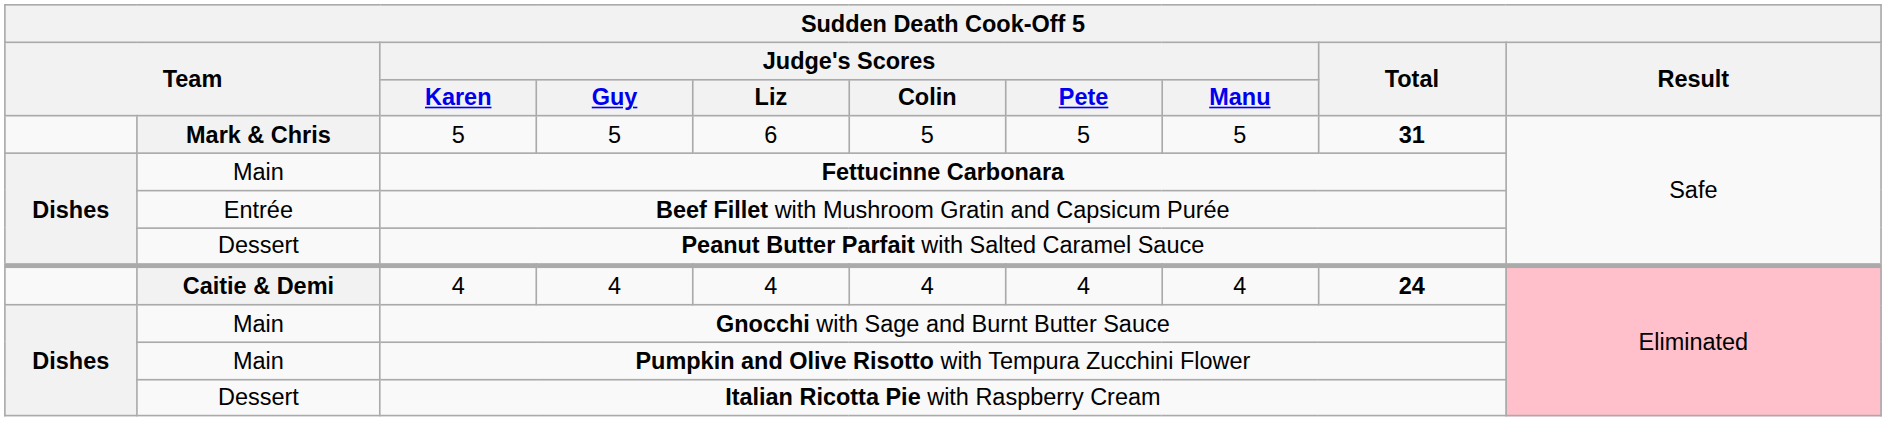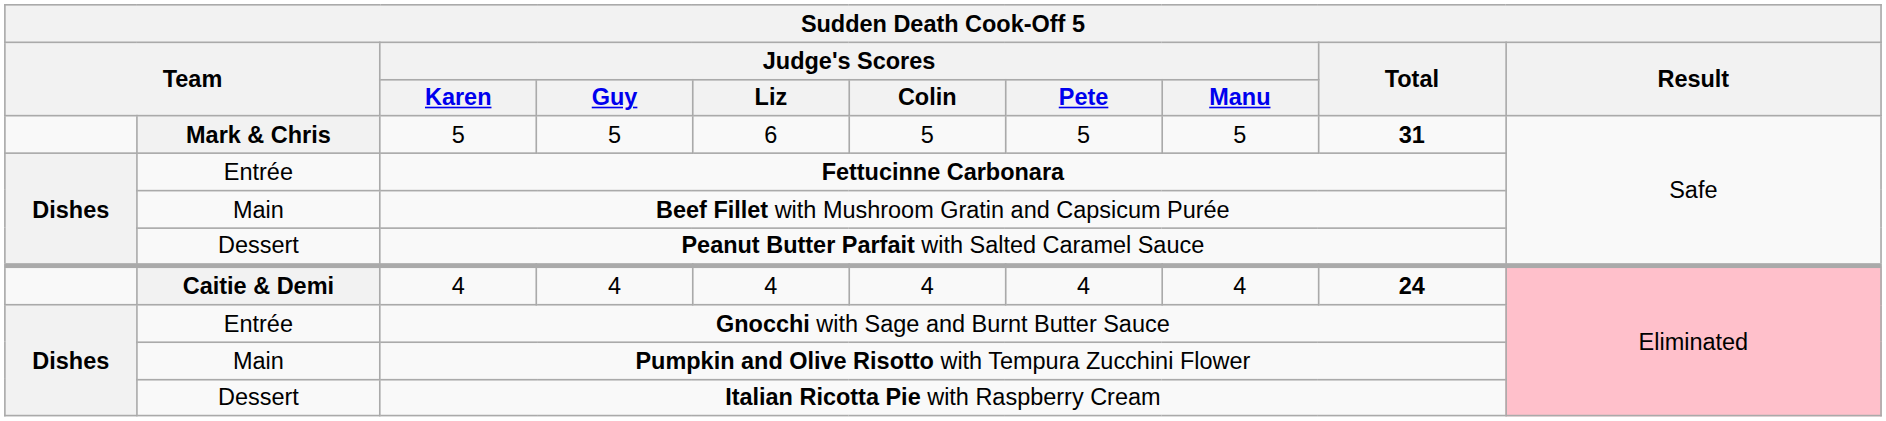 <table class="wikitable plainrowheaders" style="margin:1em auto; text-align:center; font-size:90%; width:80em;">
 <tr>
 <th colspan="10" >Sudden Death Cook-Off 5</th>
 </tr>
 <tr>
 <th rowspan="2" style="width:20%;" colspan="2">Team</th>
 <th colspan="6" style="width:50%;">Judge's Scores</th>
 <th rowspan="2" style="width:10%;">Total<br></th>
 <th rowspan="2" style="width:20%;">Result</th>
 </tr>
 <tr>
 <th style="width:50px;"><a href='#'>Karen</a></th>
 <th style="width:50px;"><a href='#'>Guy</a></th>
 <th style="width:50px;">Liz</th>
 <th style="width:50px;">Colin</th>
 <th style="width:50px;"><a href='#'>Pete</a></th>
 <th style="width:50px;"><a href='#'>Manu</a></th>
 </tr>
 <tr>
 <td></td>
 <th style="text-align:centre">Mark & Chris</th>
 <td>5</td>
 <td>5</td>
 <td>6</td>
 <td>5</td>
 <td>5</td>
 <td>5</td>
 <td><strong>31</strong></td>
 <td rowspan="4">Safe</td>
 </tr>
 <tr>
 <th rowspan="3">Dishes</th>
-<td>Main</td>
+<td>Entrée</td>
 <td colspan="7"><strong>Fettucinne Carbonara</strong></td>
 </tr>
 <tr>
-<td>Entrée</td>
+<td>Main</td>
 <td colspan="7"><strong>Beef Fillet</strong> with Mushroom Gratin and Capsicum Purée</td>
 </tr>
 <tr>
 <td>Dessert</td>
 <td colspan="7"><strong>Peanut Butter Parfait</strong> with Salted Caramel Sauce</td>
 </tr>
 <tr style="border-top:3px solid #aaa;">
 <td></td>
 <th style="text-align:centre">Caitie & Demi</th>
 <td>4</td>
 <td>4</td>
 <td>4</td>
 <td>4</td>
 <td>4</td>
 <td>4</td>
 <td><strong>24</strong></td>
 <td style="background:pink" rowspan="4">Eliminated</td>
 </tr>
 <tr>
 <th rowspan="3">Dishes</th>
-<td>Main</td>
+<td>Entrée</td>
 <td colspan="7"><strong>Gnocchi</strong> with Sage and Burnt Butter Sauce</td>
 </tr>
 <tr>
 <td>Main</td>
 <td colspan="7"><strong>Pumpkin and Olive Risotto</strong> with Tempura Zucchini Flower</td>
 </tr>
 <tr>
 <td>Dessert</td>
 <td colspan="7"><strong>Italian Ricotta Pie</strong> with Raspberry Cream</td>
 </tr>
 </table>
